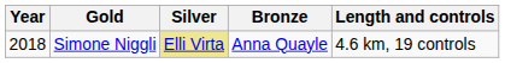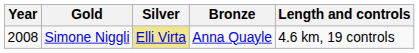 <table class="wikitable">
 <tr>
 <th>Year</th>
 <th>Gold</th>
 <th>Silver</th>
 <th>Bronze</th>
 <th>Length and controls</th>
 </tr>
 <tr>
-<td>2018</td>
+<td>2008</td>
 <td> <a href='#'>Simone Niggli</a></td>
 <td style="background: khaki;"> <a href='#'>Elli Virta</a></td>
 <td><a href='#'>Anna Quayle</a></td>
 <td>4.6 km, 19 controls</td>
 </tr>
 </table>
